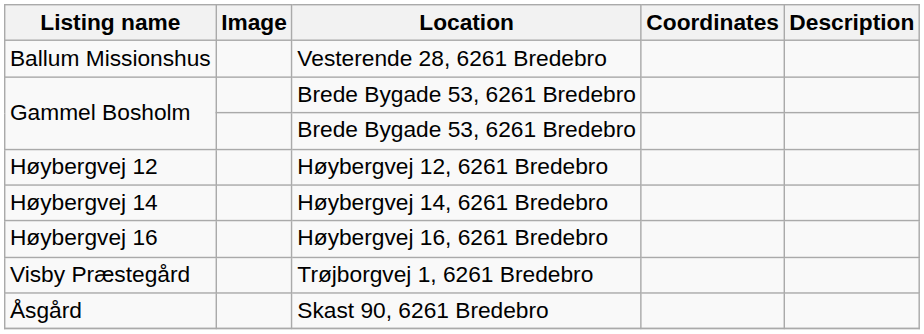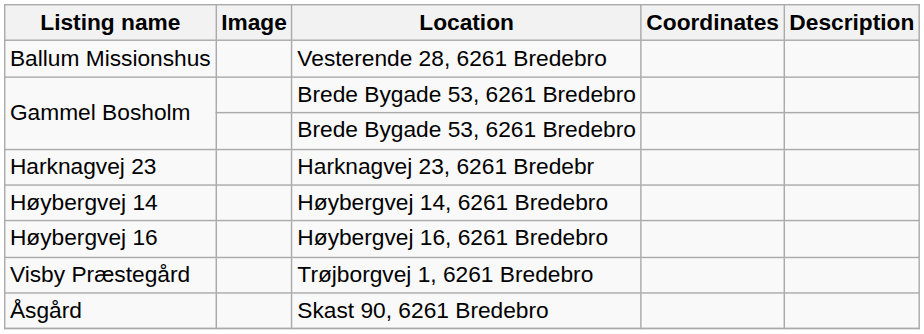 <table class="wikitable sortable">
 <tr>
 <th>Listing name</th>
 <th>Image</th>
 <th>Location</th>
 <th>Coordinates</th>
 <th>Description</th>
 </tr>
 <tr>
 <td>Ballum Missionshus</td>
 <td></td>
 <td>Vesterende 28, 6261 Bredebro</td>
 <td></td>
 <td></td>
 </tr>
 <tr>
 <td rowspan="2">Gammel Bosholm</td>
 <td></td>
 <td>Brede Bygade 53, 6261 Bredebro</td>
 <td></td>
 <td></td>
 </tr>
 <tr>
 <td></td>
 <td>Brede Bygade 53, 6261 Bredebro</td>
 <td></td>
 <td></td>
 </tr>
 <tr>
-<td>Høybergvej 12</td>
+<td>Harknagvej 23</td>
 <td></td>
-<td>Høybergvej 12, 6261 Bredebro</td>
+<td>Harknagvej 23, 6261 Bredebr</td>
 <td></td>
 <td></td>
 </tr>
 <tr>
 <td>Høybergvej 14</td>
 <td></td>
 <td>Høybergvej 14, 6261 Bredebro</td>
 <td></td>
 <td></td>
 </tr>
 <tr>
 <td>Høybergvej 16</td>
 <td></td>
 <td>Høybergvej 16, 6261 Bredebro</td>
 <td></td>
 <td></td>
 </tr>
 <tr>
 <td>Visby Præstegård</td>
 <td></td>
 <td>Trøjborgvej 1, 6261 Bredebro</td>
 <td></td>
 <td></td>
 </tr>
 <tr>
 <td>Åsgård</td>
 <td></td>
 <td>Skast 90, 6261 Bredebro</td>
 <td></td>
 <td></td>
 </tr>
 <tr>
 </tr>
 </table>
